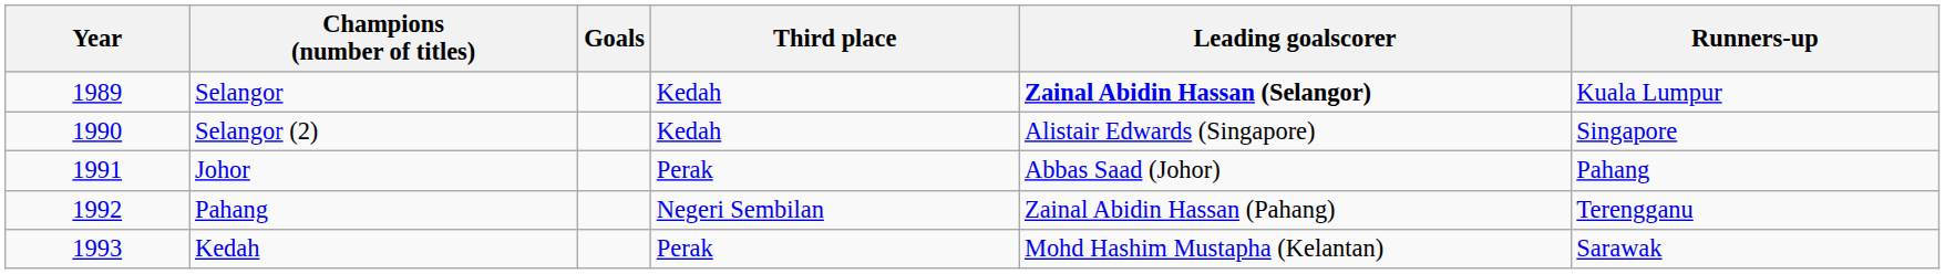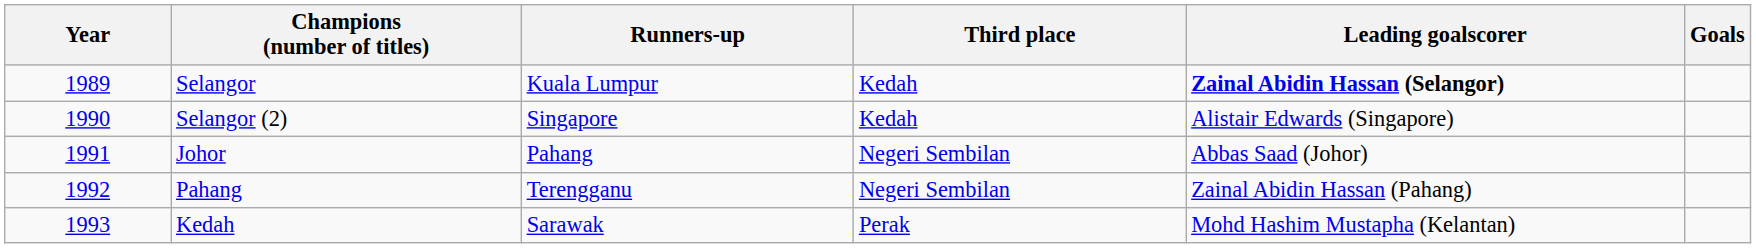 <table class="wikitable">
 <tr>
 <th style="width:9%;">Year</th>
 <th style="width:19%;">Champions<br>(number of titles)</th>
-<th style="width:1%;">Goals</th>
+<th style="width:18%;">Runners-up</th>
 <th style="width:18%;">Third place</th>
 <th style="width:27%;">Leading goalscorer</th>
-<th style="width:18%;">Runners-up</th>
+<th style="width:1%;">Goals</th>
 </tr>
 <tr>
 <td align=center><a href='#'>1989</a></td>
 <td><a href='#'>Selangor</a></td>
-<td></td>
+<td><a href='#'>Kuala Lumpur</a></td>
 <td><a href='#'>Kedah</a></td>
 <td><strong><a href='#'>Zainal Abidin Hassan</a> (Selangor)</strong></td>
-<td><a href='#'>Kuala Lumpur</a></td>
+<td></td>
 </tr>
 <tr>
 <td align=center><a href='#'>1990</a></td>
 <td><a href='#'>Selangor</a> (2)</td>
-<td></td>
+<td><a href='#'>Singapore</a></td>
 <td><a href='#'>Kedah</a></td>
 <td><a href='#'>Alistair Edwards</a> (Singapore)</td>
-<td><a href='#'>Singapore</a></td>
+<td></td>
 </tr>
 <tr>
 <td align=center><a href='#'>1991</a></td>
 <td><a href='#'>Johor</a></td>
+<td><a href='#'>Pahang</a></td>
+<td><a href='#'>Negeri Sembilan</a></td>
+<td><a href='#'>Abbas Saad</a> (Johor)</td>
 <td></td>
-<td><a href='#'>Perak</a></td>
-<td><a href='#'>Abbas Saad</a> (Johor)</td>
-<td><a href='#'>Pahang</a></td>
 </tr>
 <tr>
 <td align=center><a href='#'>1992</a></td>
 <td><a href='#'>Pahang</a></td>
-<td></td>
+<td><a href='#'>Terengganu</a></td>
 <td><a href='#'>Negeri Sembilan</a></td>
 <td><a href='#'>Zainal Abidin Hassan</a> (Pahang)</td>
-<td><a href='#'>Terengganu</a></td>
+<td></td>
 </tr>
 <tr>
 <td align=center><a href='#'>1993</a></td>
 <td><a href='#'>Kedah</a></td>
-<td></td>
+<td><a href='#'>Sarawak</a></td>
 <td><a href='#'>Perak</a></td>
 <td><a href='#'>Mohd Hashim Mustapha</a> (Kelantan)</td>
-<td><a href='#'>Sarawak</a></td>
+<td></td>
 </tr>
 </table>
